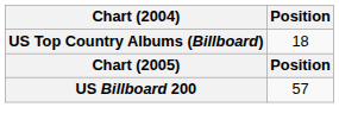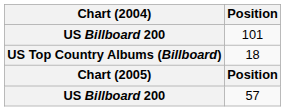 <table class="wikitable plainrowheaders" style="text-align:center">
 <tr>
 <th scope="col">Chart (2004)</th>
 <th scope="col">Position</th>
+</tr>
+<tr>
+<th scope="row">US <em>Billboard</em> 200</th>
+<td>101</td>
 </tr>
 <tr>
 <th scope="row">US Top Country Albums (<em>Billboard</em>)</th>
 <td>18</td>
 </tr>
 <tr>
 <th scope="col">Chart (2005)</th>
 <th scope="col">Position</th>
 </tr>
 <tr>
 <th scope="row">US <em>Billboard</em> 200</th>
 <td>57</td>
 </tr>
 </table>
